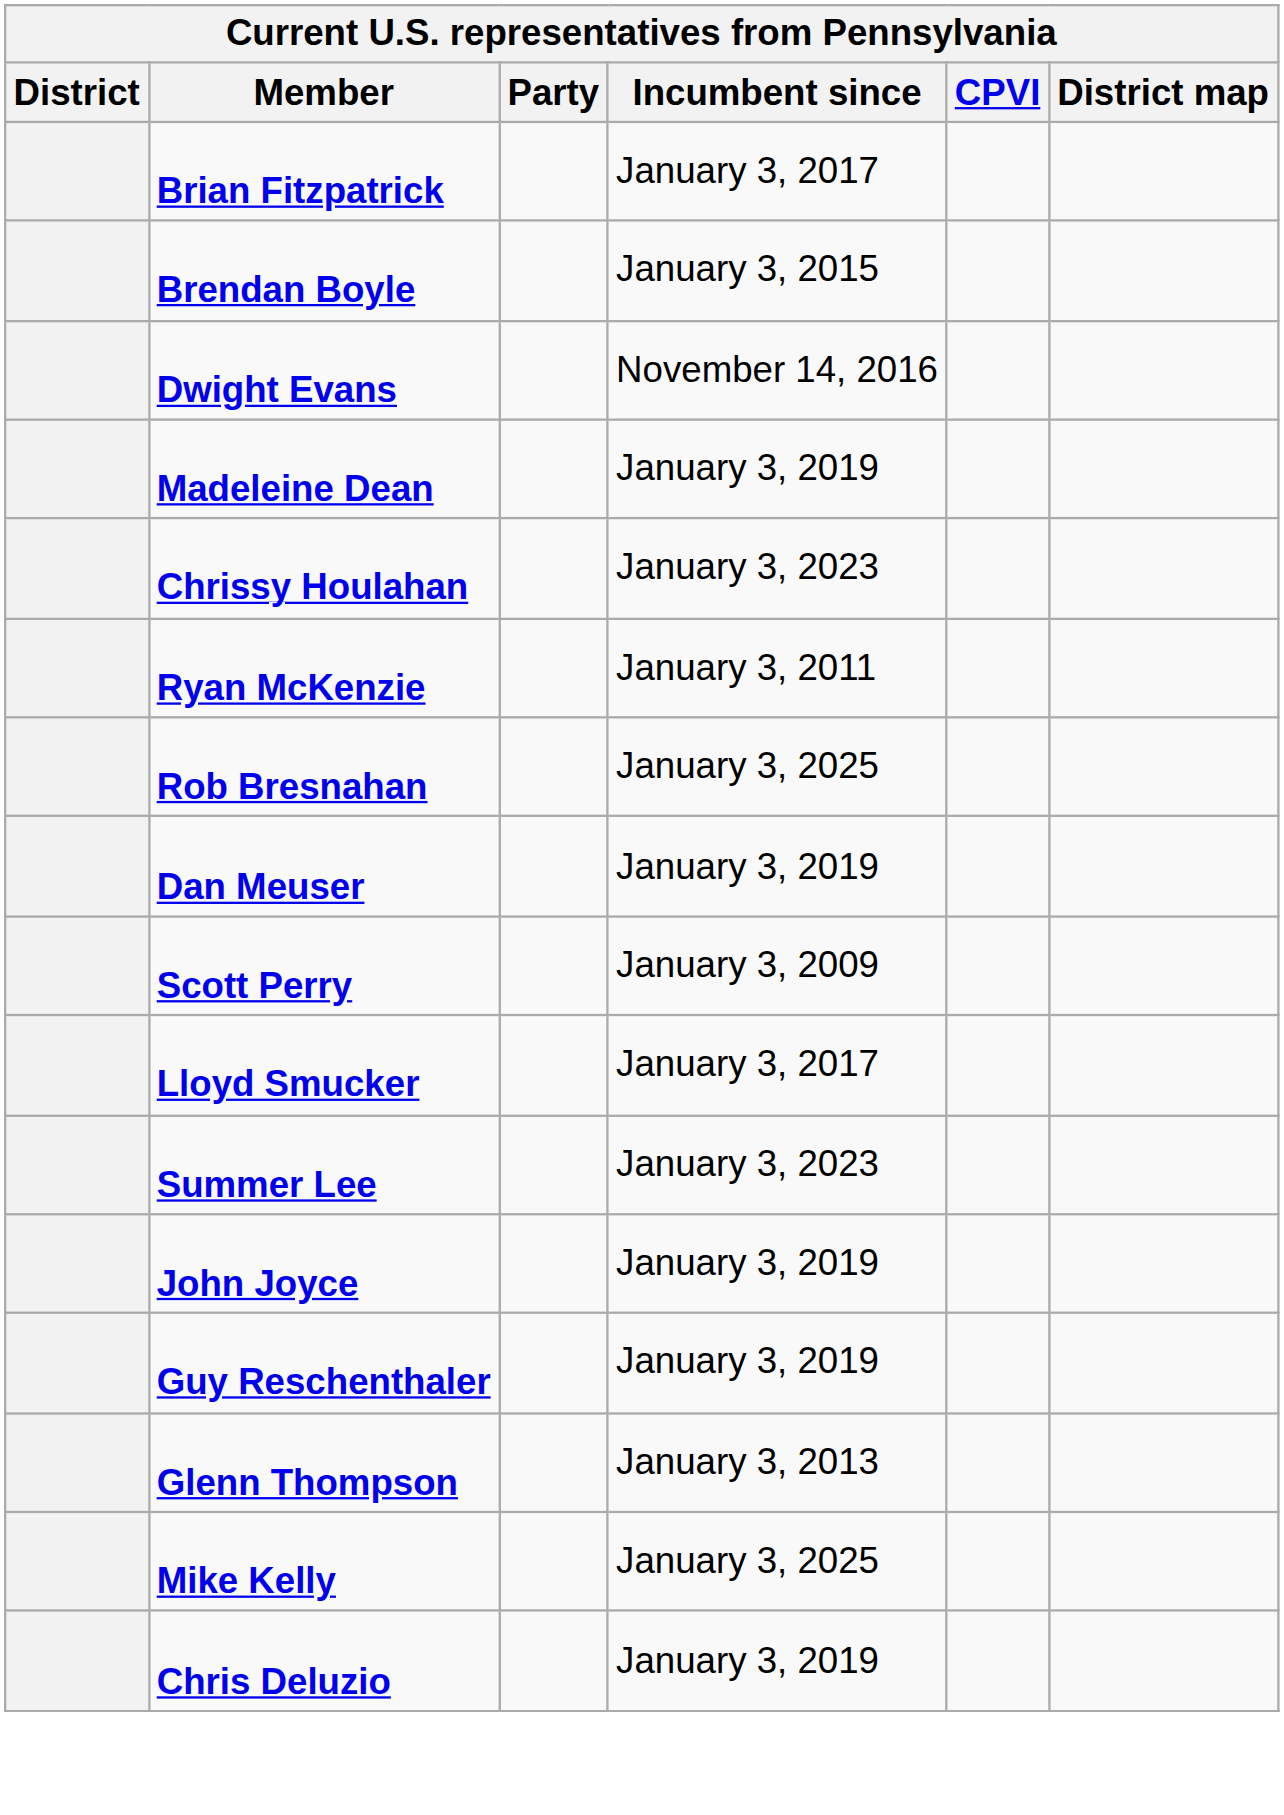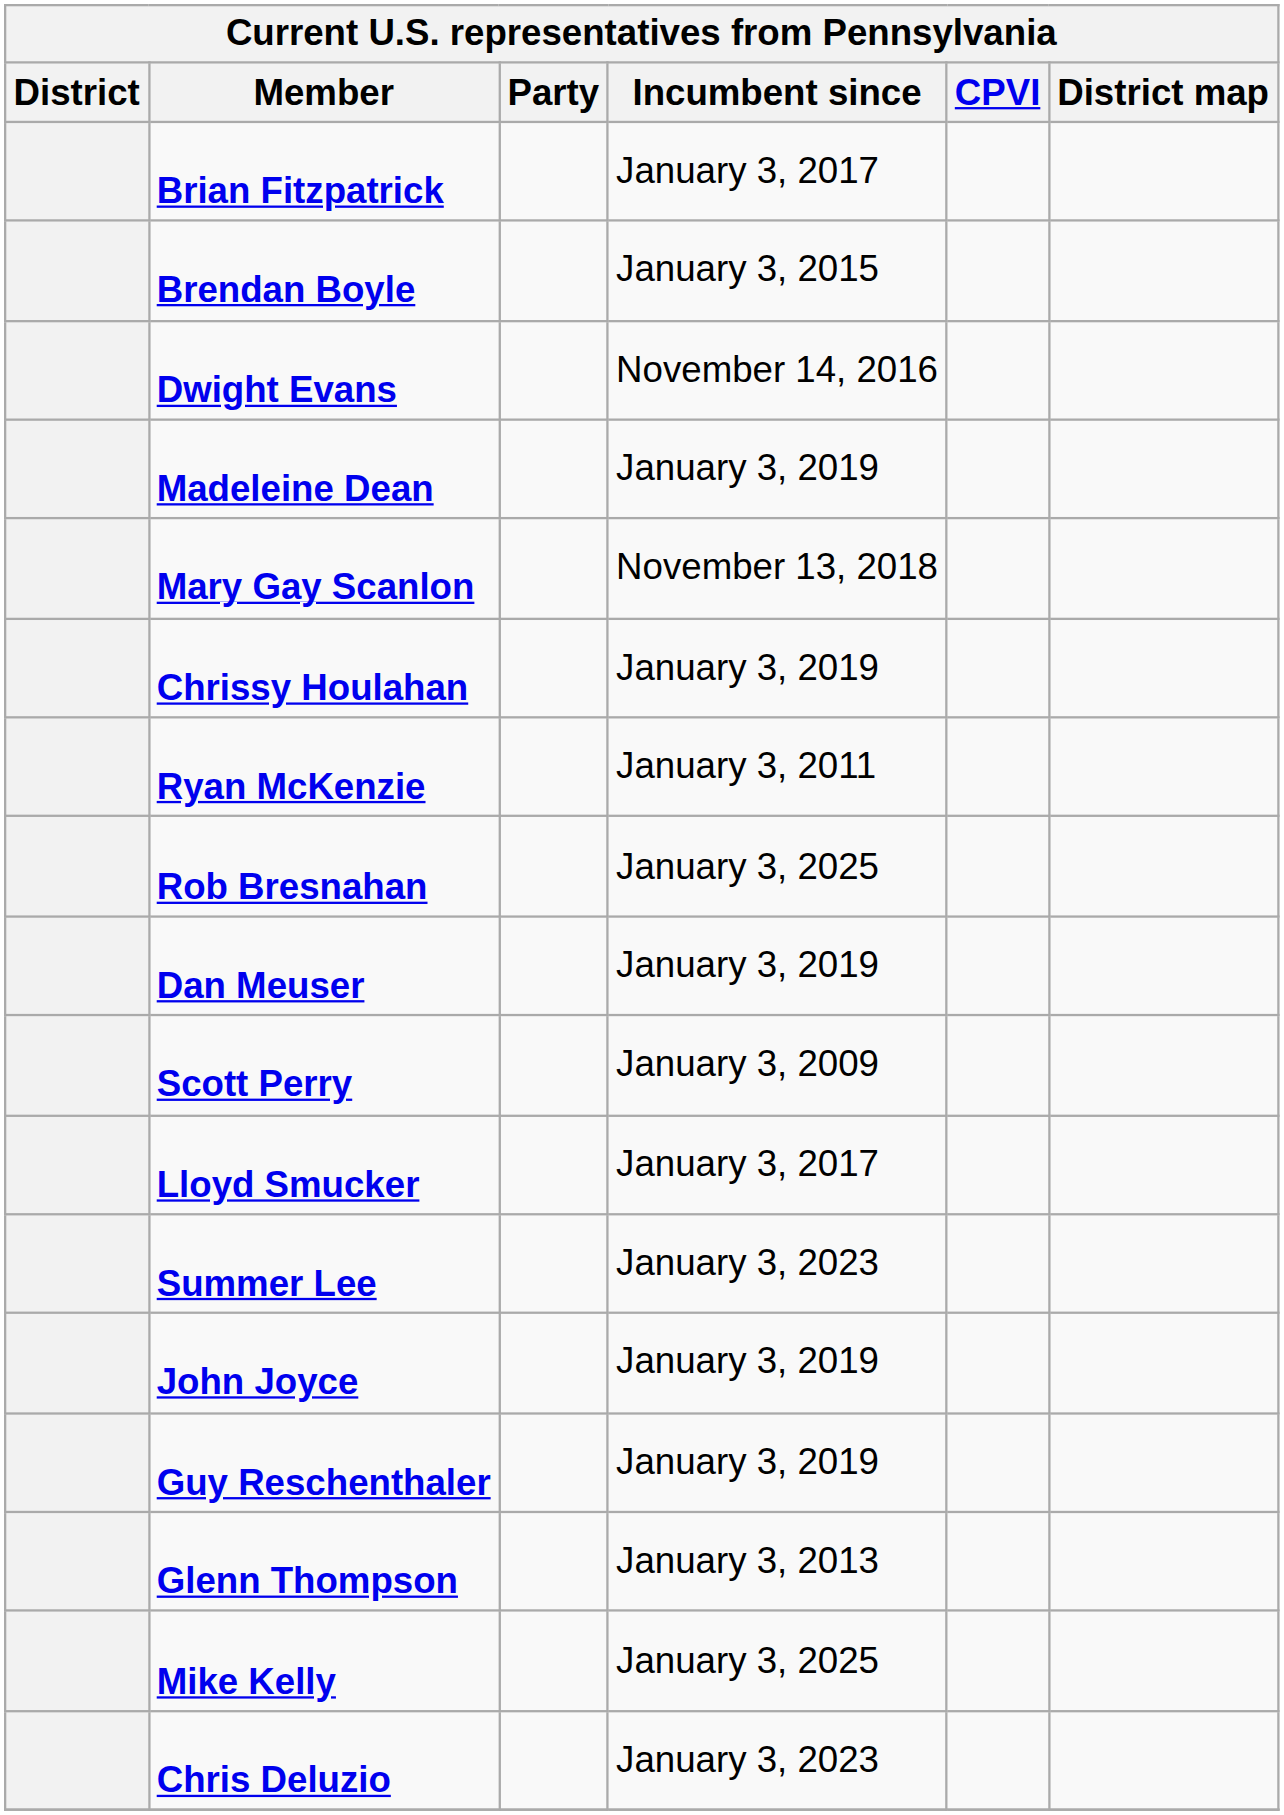 <table class="wikitable sticky-header-multi sortable">
 <tr>
 <th colspan=6>Current U.S. representatives from Pennsylvania</th>
 </tr>
 <tr>
 <th>District</th>
 <th>Member<br></th>
 <th>Party</th>
 <th data-sort-type="date">Incumbent since</th>
 <th data-sort-type="number"><a href='#'>CPVI</a><br></th>
 <th class="unsortable">District map</th>
 </tr>
 <tr>
 <th></th>
 <td data-sort-value="Fitzpatrick, Brian"><br><strong><a href='#'>Brian Fitzpatrick</a></strong><br></td>
 <td></td>
 <td>January 3, 2017</td>
 <td></td>
 <td></td>
 </tr>
 <tr>
 <th></th>
 <td data-sort-value="Boyle, Brendan"><br><strong><a href='#'>Brendan Boyle</a></strong><br></td>
 <td></td>
 <td>January 3, 2015</td>
 <td></td>
 <td></td>
 </tr>
 <tr>
 <th></th>
 <td data-sort-value="Evans, Dwight"><br><strong><a href='#'>Dwight Evans</a></strong><br></td>
 <td></td>
 <td>November 14, 2016</td>
 <td></td>
 <td></td>
 </tr>
 <tr>
 <th></th>
 <td data-sort-value="Dean, Madeleine"><br><strong><a href='#'>Madeleine Dean</a></strong><br></td>
 <td></td>
 <td>January 3, 2019</td>
 <td></td>
 <td></td>
 </tr>
 <tr>
 <th></th>
+<td data-sort-value="Scanlon, Mary Gay"><br><strong><a href='#'>Mary Gay Scanlon</a></strong><br></td>
+<td></td>
+<td>November 13, 2018</td>
+<td></td>
+<td></td>
+</tr>
+<tr>
+<th></th>
 <td data-sort-value="Houlahan, Chrissy"><br><strong><a href='#'>Chrissy Houlahan</a></strong><br></td>
 <td></td>
-<td>January 3, 2023</td>
+<td>January 3, 2019</td>
 <td></td>
 <td></td>
 </tr>
 <tr>
 <th></th>
 <td data-sort-value="McKenzie, Ryan"><br><strong><a href='#'>Ryan McKenzie</a></strong><br></td>
 <td></td>
 <td>January 3, 2011</td>
 <td></td>
 <td></td>
 </tr>
 <tr>
 <th></th>
 <td data-sort-value="Bresnahan, Rob"><br><strong><a href='#'>Rob Bresnahan</a></strong><br></td>
 <td></td>
 <td>January 3, 2025</td>
 <td></td>
 <td></td>
 </tr>
 <tr>
 <th></th>
 <td data-sort-value="Meuser, Dan"><br><strong><a href='#'>Dan Meuser</a></strong><br></td>
 <td></td>
 <td>January 3, 2019</td>
 <td></td>
 <td></td>
 </tr>
 <tr>
 <th></th>
 <td data-sort-value="Perry, Scott"><br><strong><a href='#'>Scott Perry</a></strong><br></td>
 <td></td>
 <td>January 3, 2009</td>
 <td></td>
 <td></td>
 </tr>
 <tr>
 <th></th>
 <td data-sort-value="Smucker, Lloyd"><br><strong><a href='#'>Lloyd Smucker</a></strong><br></td>
 <td></td>
 <td>January 3, 2017</td>
 <td></td>
 <td></td>
 </tr>
 <tr>
 <th></th>
 <td data-sort-value="Lee, Summer"><br><strong><a href='#'>Summer Lee</a></strong><br></td>
 <td></td>
 <td>January 3, 2023</td>
 <td></td>
 <td></td>
 </tr>
 <tr>
 <th></th>
 <td data-sort-value="Joyce, John"><br><strong><a href='#'>John Joyce</a></strong><br></td>
 <td></td>
 <td>January 3, 2019</td>
 <td></td>
 <td></td>
 </tr>
 <tr>
 <th></th>
 <td data-sort-value="Reschenthaler, Guy"><br><strong><a href='#'>Guy Reschenthaler</a></strong><br></td>
 <td></td>
 <td>January 3, 2019</td>
 <td></td>
 <td></td>
 </tr>
 <tr>
 <th></th>
 <td data-sort-value="Thompson, Glenn"><br><strong><a href='#'>Glenn Thompson</a></strong><br></td>
 <td></td>
 <td>January 3, 2013</td>
 <td></td>
 <td></td>
 </tr>
 <tr>
 <th></th>
 <td data-sort-value="Kelly, Mike"><br><strong><a href='#'>Mike Kelly</a></strong><br></td>
 <td></td>
 <td>January 3, 2025</td>
 <td></td>
 <td></td>
 </tr>
 <tr>
 <th></th>
 <td data-sort-value="Deluzio, Chris"><br><strong><a href='#'>Chris Deluzio</a></strong><br></td>
 <td></td>
-<td>January 3, 2019</td>
+<td>January 3, 2023</td>
 <td></td>
 <td></td>
 </tr>
 <tr>
 </tr>
 </table>
